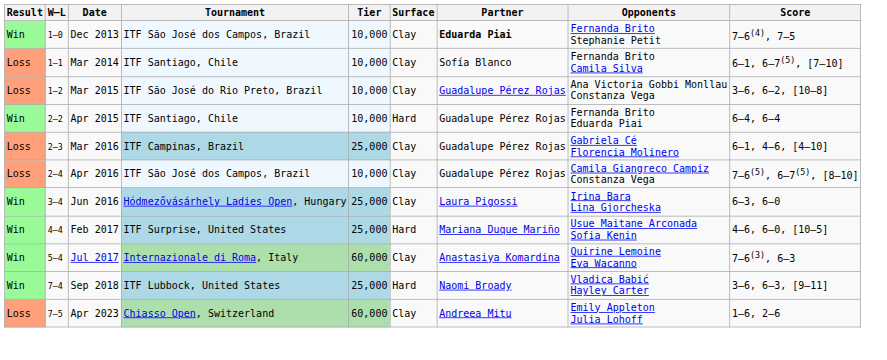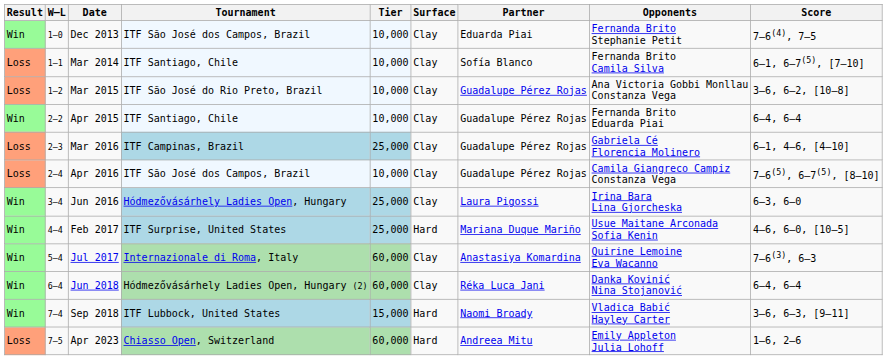 <table class="sortable wikitable">
 <tr>
 <th>Result</th>
 <th class=unsortable>W–L</th>
 <th>Date</th>
 <th>Tournament</th>
 <th>Tier</th>
 <th>Surface</th>
 <th>Partner</th>
 <th>Opponents</th>
 <th class=unsortable>Score</th>
 </tr>
 <tr>
 <td style="background:#98fb98;">Win</td>
 <td><small>1–0</small></td>
 <td>Dec 2013</td>
 <td bgcolor=f0f8ff>ITF São José dos Campos, Brazil</td>
 <td bgcolor=f0f8ff>10,000</td>
 <td>Clay</td>
-<td><strong> Eduarda Piai</strong></td>
+<td> Eduarda Piai</td>
 <td> <a href='#'>Fernanda Brito</a> <br>  Stephanie Petit</td>
 <td>7–6<sup>(4)</sup>, 7–5</td>
 </tr>
 <tr>
 <td style="background:#ffa07a;">Loss</td>
 <td><small>1–1</small></td>
 <td>Mar 2014</td>
 <td bgcolor=f0f8ff>ITF Santiago, Chile</td>
 <td bgcolor=f0f8ff>10,000</td>
 <td>Clay</td>
 <td> Sofía Blanco</td>
 <td> Fernanda Brito <br>  <a href='#'>Camila Silva</a></td>
 <td>6–1, 6–7<sup>(5)</sup>, [7–10]</td>
 </tr>
 <tr>
 <td style="background:#ffa07a;">Loss</td>
 <td><small>1–2</small></td>
 <td>Mar 2015</td>
 <td bgcolor=f0f8ff>ITF São José do Rio Preto, Brazil</td>
 <td bgcolor=f0f8ff>10,000</td>
 <td>Clay</td>
 <td> <a href='#'>Guadalupe Pérez Rojas</a></td>
 <td> Ana Victoria Gobbi Monllau <br>  Constanza Vega</td>
 <td>3–6, 6–2, [10–8]</td>
 </tr>
 <tr>
 <td style="background:#98fb98;">Win</td>
 <td><small>2–2</small></td>
 <td>Apr 2015</td>
 <td bgcolor=#f0f8ff>ITF Santiago, Chile</td>
 <td bgcolor=#f0f8ff>10,000</td>
-<td>Hard</td>
+<td>Clay</td>
 <td> Guadalupe Pérez Rojas</td>
 <td> Fernanda Brito <br>  Eduarda Piai</td>
 <td>6–4, 6–4</td>
 </tr>
 <tr>
 <td style="background:#ffa07a;">Loss</td>
 <td><small>2–3</small></td>
 <td>Mar 2016</td>
 <td bgcolor=lightblue>ITF Campinas, Brazil</td>
 <td bgcolor=lightblue>25,000</td>
 <td>Clay</td>
 <td> Guadalupe Pérez Rojas</td>
 <td> <a href='#'>Gabriela Cé</a> <br>  <a href='#'>Florencia Molinero</a></td>
 <td>6–1, 4–6, [4–10]</td>
 </tr>
 <tr>
 <td style="background:#ffa07a;">Loss</td>
 <td><small>2–4</small></td>
 <td>Apr 2016</td>
 <td bgcolor=f0f8ff>ITF São José dos Campos, Brazil</td>
 <td bgcolor=f0f8ff>10,000</td>
 <td>Clay</td>
 <td> Guadalupe Pérez Rojas</td>
 <td> <a href='#'>Camila Giangreco Campiz</a> <br>  Constanza Vega</td>
 <td>7–6<sup>(5)</sup>, 6–7<sup>(5)</sup>, [8–10]</td>
 </tr>
 <tr>
 <td style="background:#98fb98;">Win</td>
 <td><small>3–4</small></td>
 <td>Jun 2016</td>
 <td bgcolor=lightblue><a href='#'>Hódmezővásárhely Ladies Open</a>, Hungary</td>
 <td bgcolor=lightblue>25,000</td>
 <td>Clay</td>
 <td> <a href='#'>Laura Pigossi</a></td>
 <td> <a href='#'>Irina Bara</a> <br>  <a href='#'>Lina Gjorcheska</a></td>
 <td>6–3, 6–0</td>
 </tr>
 <tr>
 <td style="background:#98fb98;">Win</td>
 <td><small>4–4</small></td>
 <td>Feb 2017</td>
 <td bgcolor=lightblue>ITF Surprise, United States</td>
 <td bgcolor=lightblue>25,000</td>
 <td>Hard</td>
 <td> <a href='#'>Mariana Duque Mariño</a></td>
 <td> <a href='#'>Usue Maitane Arconada</a> <br>  <a href='#'>Sofia Kenin</a></td>
 <td>4–6, 6–0, [10–5]</td>
 </tr>
 <tr>
 <td style="background:#98fb98;">Win</td>
 <td><small>5–4</small></td>
 <td><a href='#'>Jul 2017</a></td>
 <td bgcolor=addfad><a href='#'>Internazionale di Roma</a>, Italy</td>
 <td bgcolor=addfad>60,000</td>
 <td>Clay</td>
 <td> <a href='#'>Anastasiya Komardina</a></td>
 <td> <a href='#'>Quirine Lemoine</a> <br>  <a href='#'>Eva Wacanno</a></td>
 <td>7–6<sup>(3)</sup>, 6–3</td>
 </tr>
 <tr>
 <td style="background:#98fb98;">Win</td>
+<td><small>6–4</small></td>
+<td><a href='#'>Jun 2018</a></td>
+<td bgcolor=addfad>Hódmezővásárhely Ladies Open, Hungary <small>(2)</small></td>
+<td bgcolor=addfad>60,000</td>
+<td>Clay</td>
+<td> <a href='#'>Réka Luca Jani</a></td>
+<td> <a href='#'>Danka Kovinić</a> <br>  <a href='#'>Nina Stojanović</a></td>
+<td>6–4, 6–4</td>
+</tr>
+<tr>
+<td style="background:#98fb98;">Win</td>
 <td><small>7–4</small></td>
 <td>Sep 2018</td>
 <td bgcolor=lightblue>ITF Lubbock, United States</td>
-<td bgcolor=lightblue>25,000</td>
+<td bgcolor=lightblue>15,000</td>
 <td>Hard</td>
 <td> <a href='#'>Naomi Broady</a></td>
 <td> <a href='#'>Vladica Babić</a> <br>  <a href='#'>Hayley Carter</a></td>
 <td>3–6, 6–3, [9–11]</td>
 </tr>
 <tr>
 <td style="background:#ffa07a;">Loss</td>
 <td><small>7–5</small></td>
 <td>Apr 2023</td>
 <td bgcolor=addfad><a href='#'>Chiasso Open</a>, Switzerland</td>
 <td bgcolor=addfad>60,000</td>
-<td>Clay</td>
+<td>Hard</td>
 <td> <a href='#'>Andreea Mitu</a></td>
 <td> <a href='#'>Emily Appleton</a> <br>  <a href='#'>Julia Lohoff</a></td>
 <td>1–6, 2–6</td>
 </tr>
 </table>
